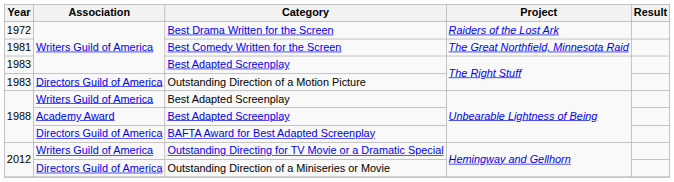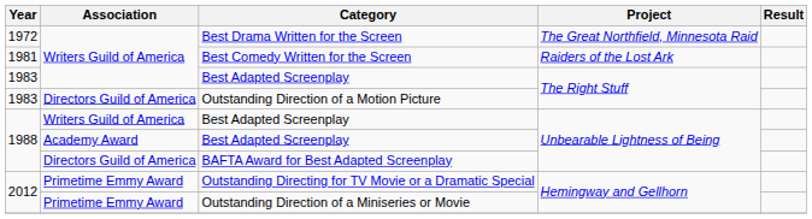 <table class="wikitable">
 <tr>
 <th>Year</th>
 <th>Association</th>
 <th>Category</th>
 <th>Project</th>
 <th>Result</th>
 </tr>
 <tr>
 <td>1972</td>
 <td rowspan=3><a href='#'>Writers Guild of America</a></td>
 <td><a href='#'>Best Drama Written for the Screen</a></td>
-<td><em><a href='#'>Raiders of the Lost Ark</a></em></td>
+<td><em><a href='#'>The Great Northfield, Minnesota Raid</a></em></td>
 <td></td>
 </tr>
 <tr>
 <td>1981</td>
 <td><a href='#'>Best Comedy Written for the Screen</a></td>
-<td><em><a href='#'>The Great Northfield, Minnesota Raid</a></em></td>
+<td><em><a href='#'>Raiders of the Lost Ark</a></em></td>
 <td></td>
 </tr>
 <tr>
 <td>1983</td>
 <td><a href='#'>Best Adapted Screenplay</a></td>
 <td rowspan=2><em><a href='#'>The Right Stuff</a></em></td>
 <td></td>
 </tr>
 <tr>
 <td>1983</td>
 <td><a href='#'>Directors Guild of America</a></td>
 <td>Outstanding Direction of a Motion Picture</td>
 <td></td>
 </tr>
 <tr>
 <td rowspan=3>1988</td>
 <td><a href='#'>Writers Guild of America</a></td>
 <td>Best Adapted Screenplay</td>
 <td rowspan=3><em><a href='#'>Unbearable Lightness of Being</a></em></td>
 <td></td>
 </tr>
 <tr>
 <td><a href='#'>Academy Award</a></td>
 <td><a href='#'>Best Adapted Screenplay</a></td>
 <td></td>
 </tr>
 <tr>
 <td><a href='#'>Directors Guild of America</a></td>
 <td><a href='#'>BAFTA Award for Best Adapted Screenplay</a></td>
 <td></td>
 </tr>
 <tr>
 <td rowspan=2>2012</td>
-<td><a href='#'>Writers Guild of America</a></td>
+<td><a href='#'>Primetime Emmy Award</a></td>
 <td><a href='#'>Outstanding Directing for TV Movie or a Dramatic Special</a></td>
 <td rowspan=2><em><a href='#'>Hemingway and Gellhorn</a></em></td>
 <td></td>
 </tr>
 <tr>
-<td><a href='#'>Directors Guild of America</a></td>
+<td><a href='#'>Primetime Emmy Award</a></td>
 <td>Outstanding Direction of a Miniseries or Movie</td>
 <td></td>
 </tr>
 <tr>
 </tr>
 </table>
